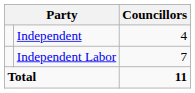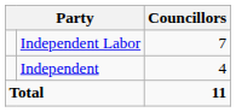 <table class="wikitable">
 <tr>
 <th colspan="2">Party</th>
 <th>Councillors</th>
 </tr>
 <tr>
 <td> </td>
-<td><a href='#'>Independent</a></td>
-<td align="right">4</td>
+<td><a href='#'>Independent Labor</a></td>
+<td align=right>7</td>
 </tr>
 <tr>
 <td> </td>
-<td><a href='#'>Independent Labor</a></td>
-<td align=right>7</td>
+<td><a href='#'>Independent</a></td>
+<td align="right">4</td>
 </tr>
 <tr>
 <td colspan="2"><strong>Total</strong></td>
 <td align=right><strong>11</strong></td>
 </tr>
 </table>
